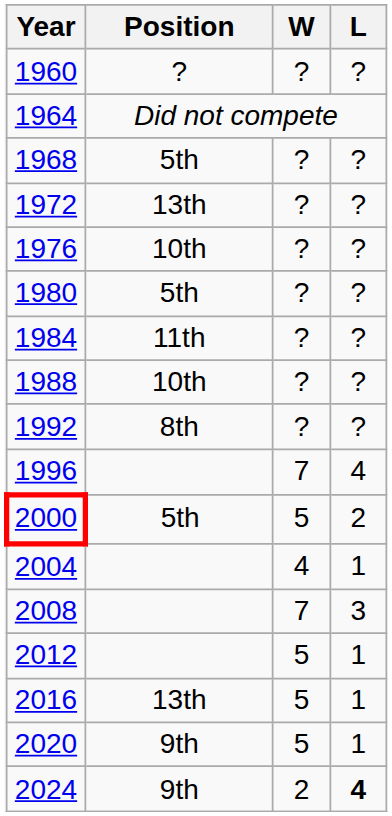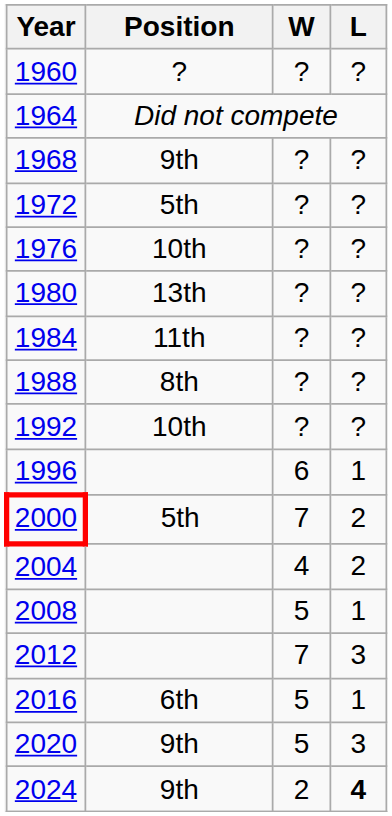 <table class="wikitable" style="text-align: center;">
 <tr>
 <th>Year</th>
 <th width="100">Position</th>
 <th width="25">W</th>
 <th width="25">L</th>
 </tr>
 <tr>
 <td> <a href='#'>1960</a></td>
 <td>?</td>
 <td>?</td>
 <td>?</td>
 </tr>
 <tr>
 <td> <a href='#'>1964</a></td>
 <td colspan=3 align=center><em>Did not compete</em></td>
 </tr>
 <tr>
 <td> <a href='#'>1968</a></td>
-<td>5th</td>
+<td>9th</td>
 <td>?</td>
 <td>?</td>
 </tr>
 <tr>
 <td> <a href='#'>1972</a></td>
-<td>13th</td>
+<td>5th</td>
 <td>?</td>
 <td>?</td>
 </tr>
 <tr>
 <td> <a href='#'>1976</a></td>
 <td>10th</td>
 <td>?</td>
 <td>?</td>
 </tr>
 <tr>
 <td> <a href='#'>1980</a></td>
-<td>5th</td>
+<td>13th</td>
 <td>?</td>
 <td>?</td>
 </tr>
 <tr>
 <td> <a href='#'>1984</a></td>
 <td>11th</td>
 <td>?</td>
 <td>?</td>
 </tr>
 <tr>
 <td> <a href='#'>1988</a></td>
-<td>10th</td>
+<td>8th</td>
 <td>?</td>
 <td>?</td>
 </tr>
 <tr>
 <td> <a href='#'>1992</a></td>
-<td>8th</td>
+<td>10th</td>
 <td>?</td>
 <td>?</td>
 </tr>
 <tr>
 <td> <a href='#'>1996</a></td>
 <td></td>
-<td>7</td>
-<td>4</td>
+<td>6</td>
+<td>1</td>
 </tr>
 <tr>
 <td style="border: 3px solid red"> <a href='#'>2000</a></td>
 <td>5th</td>
-<td>5</td>
+<td>7</td>
 <td>2</td>
 </tr>
 <tr>
 <td> <a href='#'>2004</a></td>
 <td></td>
 <td>4</td>
+<td>2</td>
+</tr>
+<tr>
+<td> <a href='#'>2008</a></td>
+<td></td>
+<td>5</td>
 <td>1</td>
 </tr>
 <tr>
-<td> <a href='#'>2008</a></td>
+<td> <a href='#'>2012</a></td>
 <td></td>
 <td>7</td>
 <td>3</td>
 </tr>
 <tr>
-<td> <a href='#'>2012</a></td>
-<td></td>
-<td>5</td>
-<td>1</td>
-</tr>
-<tr>
 <td> <a href='#'>2016</a></td>
-<td>13th</td>
+<td>6th</td>
 <td>5</td>
 <td>1</td>
 </tr>
 <tr>
 <td> <a href='#'>2020</a></td>
 <td>9th</td>
 <td>5</td>
-<td>1</td>
+<td>3</td>
 </tr>
 <tr>
 <td> <a href='#'>2024</a></td>
 <td>9th</td>
 <td>2</td>
 <td><strong>4</strong></td>
 </tr>
 <tr>
 </tr>
 </table>
